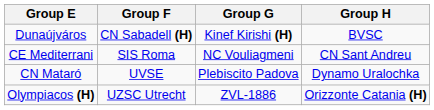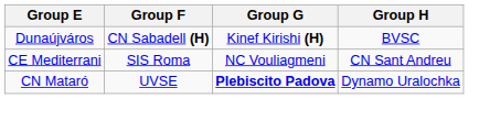 <table class="wikitable" style="text-align:center;">
 <tr>
 <th>Group E</th>
 <th>Group F</th>
 <th>Group G</th>
 <th>Group H</th>
 </tr>
 <tr>
 <td> <a href='#'>Dunaújváros</a></td>
 <td> <a href='#'>CN Sabadell</a> <strong>(H)</strong></td>
 <td> <a href='#'>Kinef Kirishi</a> <strong>(H)</strong></td>
 <td> <a href='#'>BVSC</a></td>
 </tr>
 <tr>
 <td> <a href='#'>CE Mediterrani</a></td>
 <td> <a href='#'>SIS Roma</a></td>
 <td> <a href='#'>NC Vouliagmeni</a></td>
 <td> <a href='#'>CN Sant Andreu</a></td>
 </tr>
 <tr>
 <td> <a href='#'>CN Mataró</a></td>
 <td> <a href='#'>UVSE</a></td>
-<td> <a href='#'>Plebiscito Padova</a></td>
+<td><strong> <a href='#'>Plebiscito Padova</a></strong></td>
 <td> <a href='#'>Dynamo Uralochka</a></td>
 </tr>
-<tr>
-<td> <a href='#'>Olympiacos</a> <strong>(H)</strong></td>
-<td> <a href='#'>UZSC Utrecht</a></td>
-<td> <a href='#'>ZVL-1886</a></td>
-<td> <a href='#'>Orizzonte Catania</a> <strong>(H)</strong></td>
-</tr>
 </table>
